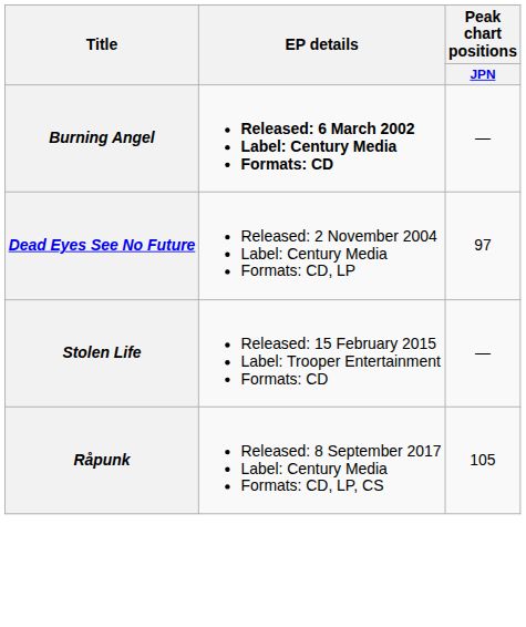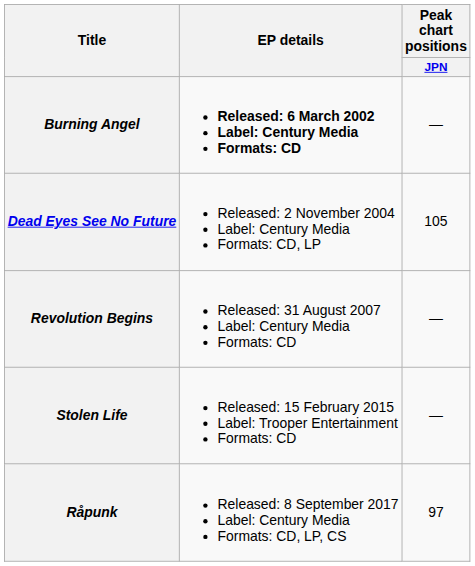 <table class="wikitable plainrowheaders">
 <tr>
 <th rowspan="2">Title</th>
 <th rowspan="2">EP details</th>
 <th>Peak chart positions</th>
 </tr>
 <tr>
 <th style="width:3em;font-size:85%"><a href='#'>JPN</a><br></th>
 </tr>
 <tr>
 <th scope="row"><em>Burning Angel</em></th>
 <td><strong><br><ul><li>Released: 6 March 2002</li><li>Label: Century Media</li><li>Formats: CD</li></ul></strong></td>
 <td style="text-align:center;">—</td>
 </tr>
 <tr>
 <th scope="row"><em><a href='#'>Dead Eyes See No Future</a></em></th>
 <td><br><ul><li>Released: 2 November 2004</li><li>Label: Century Media</li><li>Formats: CD, LP</li></ul></td>
-<td style="text-align:center;">97</td>
+<td style="text-align:center;">105</td>
+</tr>
+<tr>
+<th scope="row"><em>Revolution Begins</em></th>
+<td><br><ul><li>Released: 31 August 2007</li><li>Label: Century Media</li><li>Formats: CD</li></ul></td>
+<td style="text-align:center;">—</td>
 </tr>
 <tr>
 <th scope="row"><em>Stolen Life</em></th>
 <td><br><ul><li>Released: 15 February 2015</li><li>Label: Trooper Entertainment</li><li>Formats: CD</li></ul></td>
 <td style="text-align:center;">—</td>
 </tr>
 <tr>
 <th scope="row"><em>Råpunk</em></th>
 <td><br><ul><li>Released: 8 September 2017</li><li>Label: Century Media</li><li>Formats: CD, LP, CS</li></ul></td>
-<td style="text-align:center;">105</td>
+<td style="text-align:center;">97</td>
 </tr>
 </table>
